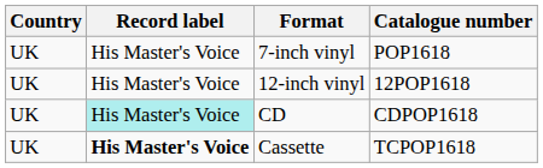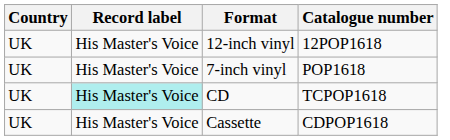 <table class="wikitable">
 <tr>
 <th>Country</th>
 <th>Record label</th>
 <th>Format</th>
 <th>Catalogue number</th>
 </tr>
 <tr>
 <td>UK</td>
 <td>His Master's Voice</td>
+<td>12-inch vinyl</td>
+<td>12POP1618</td>
+</tr>
+<tr>
+<td>UK</td>
+<td>His Master's Voice</td>
 <td>7-inch vinyl</td>
 <td>POP1618</td>
 </tr>
 <tr>
 <td>UK</td>
-<td>His Master's Voice</td>
-<td>12-inch vinyl</td>
-<td>12POP1618</td>
+<td style="background: paleturquoise;">His Master's Voice</td>
+<td>CD</td>
+<td>TCPOP1618</td>
 </tr>
 <tr>
 <td>UK</td>
-<td style="background: paleturquoise;">His Master's Voice</td>
-<td>CD</td>
+<td>His Master's Voice</td>
+<td>Cassette</td>
 <td>CDPOP1618</td>
 </tr>
-<tr>
-<td>UK</td>
-<td><strong>His Master's Voice</strong></td>
-<td>Cassette</td>
-<td>TCPOP1618</td>
-</tr>
 </table>
